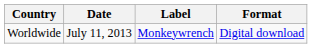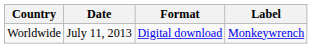 <table class="wikitable">
 <tr>
 <th>Country</th>
 <th>Date</th>
+<th>Format</th>
 <th>Label</th>
-<th>Format</th>
 </tr>
 <tr>
 <td>Worldwide</td>
 <td>July 11, 2013</td>
+<td><a href='#'>Digital download</a></td>
 <td><a href='#'>Monkeywrench</a></td>
-<td><a href='#'>Digital download</a></td>
 </tr>
 </table>
